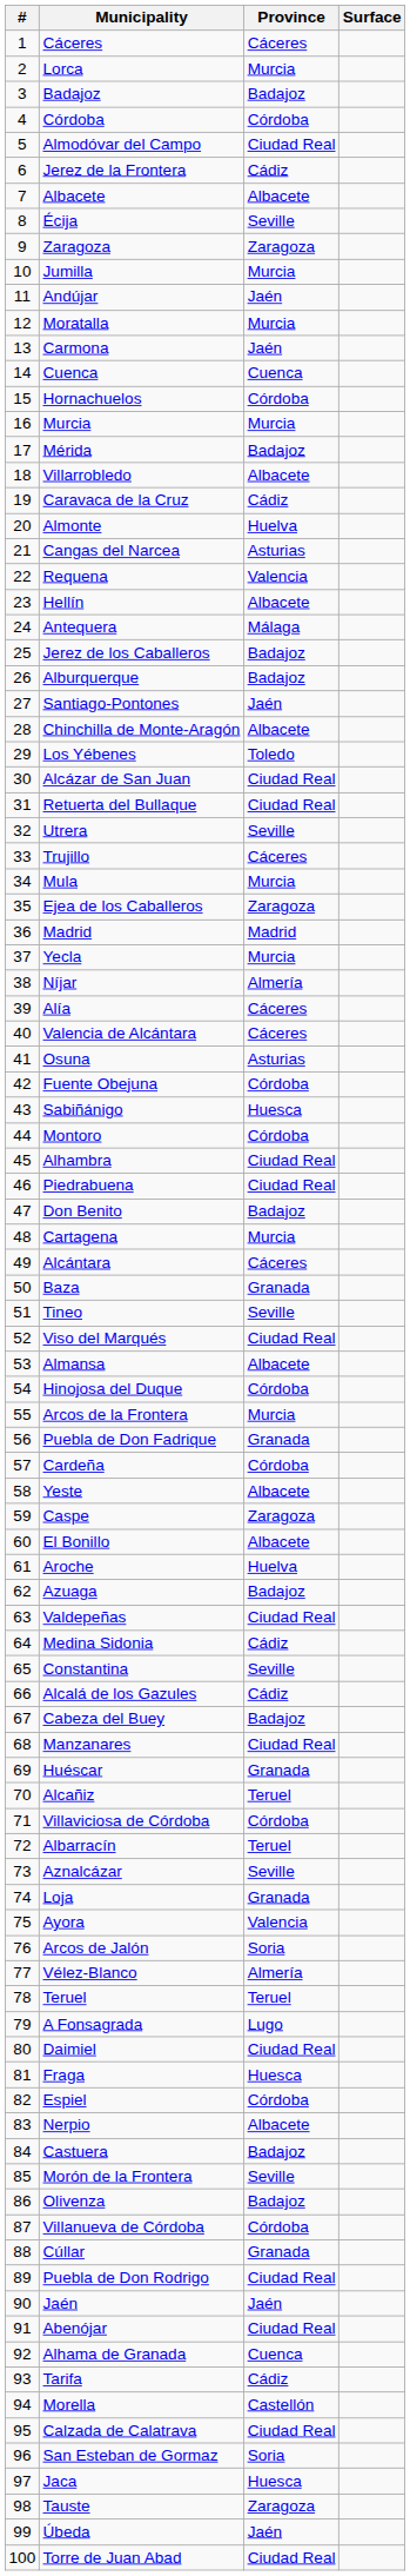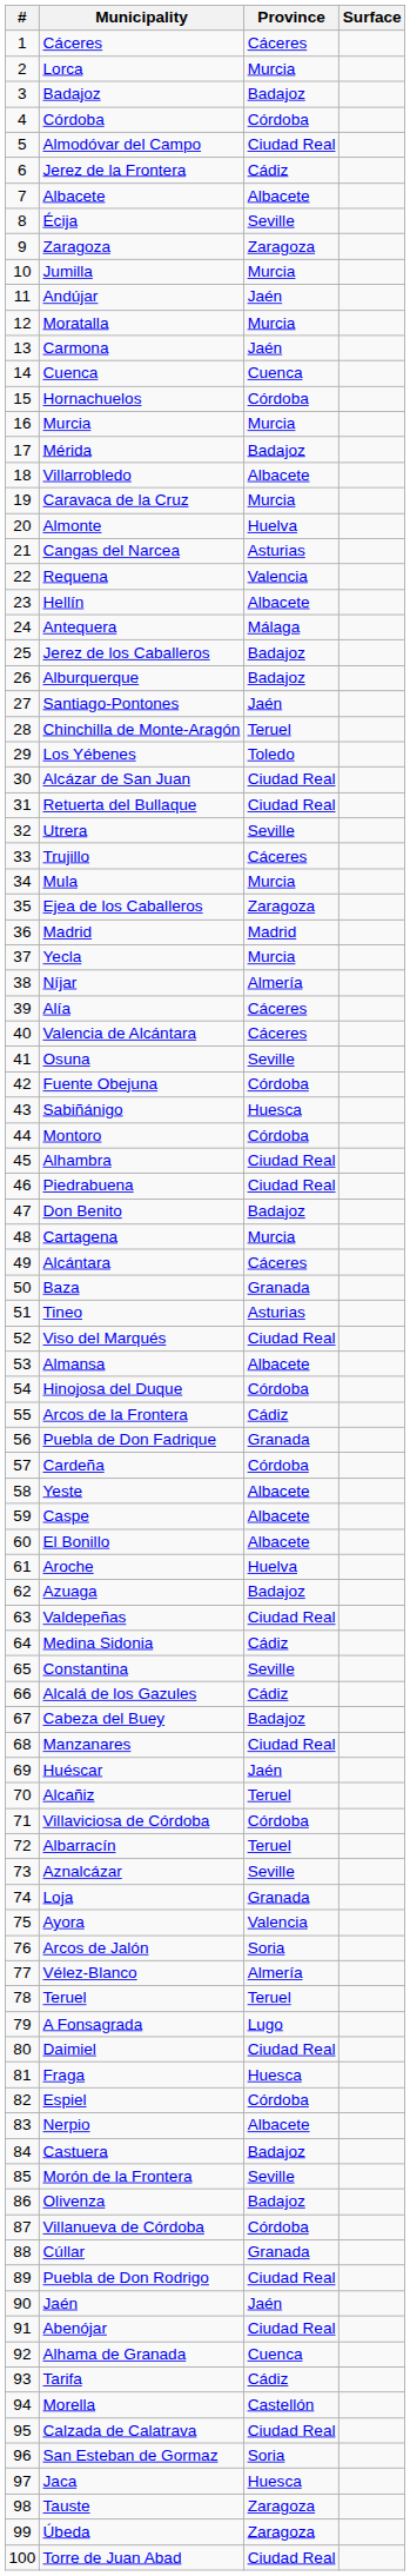 <table class="wikitable sortable">
 <tr>
 <th>#</th>
 <th>Municipality</th>
 <th>Province</th>
 <th>Surface<br></th>
 </tr>
 <tr>
 <td align = "center">1</td>
 <td><a href='#'>Cáceres</a></td>
 <td><a href='#'>Cáceres</a></td>
 <td align = "right"></td>
 </tr>
 <tr>
 <td align = "center">2</td>
 <td><a href='#'>Lorca</a></td>
 <td><a href='#'>Murcia</a></td>
 <td align = "right"></td>
 </tr>
 <tr>
 <td align = "center">3</td>
 <td><a href='#'>Badajoz</a></td>
 <td><a href='#'>Badajoz</a></td>
 <td align = "right"></td>
 </tr>
 <tr>
 <td align = "center">4</td>
 <td><a href='#'>Córdoba</a></td>
 <td><a href='#'>Córdoba</a></td>
 <td align = "right"></td>
 </tr>
 <tr>
 <td align = "center">5</td>
 <td><a href='#'>Almodóvar del Campo</a></td>
 <td><a href='#'>Ciudad Real</a></td>
 <td align = "right"></td>
 </tr>
 <tr>
 <td align = "center">6</td>
 <td><a href='#'>Jerez de la Frontera</a></td>
 <td><a href='#'>Cádiz</a></td>
 <td align = "right"></td>
 </tr>
 <tr>
 <td align = "center">7</td>
 <td><a href='#'>Albacete</a></td>
 <td><a href='#'>Albacete</a></td>
 <td align = "right"></td>
 </tr>
 <tr>
 <td align = "center">8</td>
 <td><a href='#'>Écija</a></td>
 <td><a href='#'>Seville</a></td>
 <td align = "right"></td>
 </tr>
 <tr>
 <td align = "center">9</td>
 <td><a href='#'>Zaragoza</a></td>
 <td><a href='#'>Zaragoza</a></td>
 <td align = "right"></td>
 </tr>
 <tr>
 <td align = "center">10</td>
 <td><a href='#'>Jumilla</a></td>
 <td><a href='#'>Murcia</a></td>
 <td align = "right"></td>
 </tr>
 <tr>
 <td align = "center">11</td>
 <td><a href='#'>Andújar</a></td>
 <td><a href='#'>Jaén</a></td>
 <td align = "right"></td>
 </tr>
 <tr>
 <td align = "center">12</td>
 <td><a href='#'>Moratalla</a></td>
 <td><a href='#'>Murcia</a></td>
 <td align = "right"></td>
 </tr>
 <tr>
 <td align = "center">13</td>
 <td><a href='#'>Carmona</a></td>
 <td><a href='#'>Jaén</a></td>
 <td align = "right"></td>
 </tr>
 <tr>
 <td align = "center">14</td>
 <td><a href='#'>Cuenca</a></td>
 <td><a href='#'>Cuenca</a></td>
 <td align = "right"></td>
 </tr>
 <tr>
 <td align = "center">15</td>
 <td><a href='#'>Hornachuelos</a></td>
 <td><a href='#'>Córdoba</a></td>
 <td align = "right"></td>
 </tr>
 <tr>
 <td align = "center">16</td>
 <td><a href='#'>Murcia</a></td>
 <td><a href='#'>Murcia</a></td>
 <td align = "right"></td>
 </tr>
 <tr>
 <td align = "center">17</td>
 <td><a href='#'>Mérida</a></td>
 <td><a href='#'>Badajoz</a></td>
 <td align = "right"></td>
 </tr>
 <tr>
 <td align = "center">18</td>
 <td><a href='#'>Villarrobledo</a></td>
 <td><a href='#'>Albacete</a></td>
 <td align = "right"></td>
 </tr>
 <tr>
 <td align = "center">19</td>
 <td><a href='#'>Caravaca de la Cruz</a></td>
-<td><a href='#'>Cádiz</a></td>
+<td><a href='#'>Murcia</a></td>
 <td align = "right"></td>
 </tr>
 <tr>
 <td align = "center">20</td>
 <td><a href='#'>Almonte</a></td>
 <td><a href='#'>Huelva</a></td>
 <td align = "right"></td>
 </tr>
 <tr>
 <td align = "center">21</td>
 <td><a href='#'>Cangas del Narcea</a></td>
 <td><a href='#'>Asturias</a></td>
 <td align = "right"></td>
 </tr>
 <tr>
 <td align = "center">22</td>
 <td><a href='#'>Requena</a></td>
 <td><a href='#'>Valencia</a></td>
 <td align = "right"></td>
 </tr>
 <tr>
 <td align = "center">23</td>
 <td><a href='#'>Hellín</a></td>
 <td><a href='#'>Albacete</a></td>
 <td align = "right"></td>
 </tr>
 <tr>
 <td align = "center">24</td>
 <td><a href='#'>Antequera</a></td>
 <td><a href='#'>Málaga</a></td>
 <td align = "right"></td>
 </tr>
 <tr>
 <td align = "center">25</td>
 <td><a href='#'>Jerez de los Caballeros</a></td>
 <td><a href='#'>Badajoz</a></td>
 <td align = "right"></td>
 </tr>
 <tr>
 <td align = "center">26</td>
 <td><a href='#'>Alburquerque</a></td>
 <td><a href='#'>Badajoz</a></td>
 <td align = "right"></td>
 </tr>
 <tr>
 <td align = "center">27</td>
 <td><a href='#'>Santiago-Pontones</a></td>
 <td><a href='#'>Jaén</a></td>
 <td align = "right"></td>
 </tr>
 <tr>
 <td align = "center">28</td>
 <td><a href='#'>Chinchilla de Monte-Aragón</a></td>
-<td><a href='#'>Albacete</a></td>
+<td><a href='#'>Teruel</a></td>
 <td align = "right"></td>
 </tr>
 <tr>
 <td align = "center">29</td>
 <td><a href='#'>Los Yébenes</a></td>
 <td><a href='#'>Toledo</a></td>
 <td align = "right"></td>
 </tr>
 <tr>
 <td align = "center">30</td>
 <td><a href='#'>Alcázar de San Juan</a></td>
 <td><a href='#'>Ciudad Real</a></td>
 <td align = "right"></td>
 </tr>
 <tr>
 <td align = "center">31</td>
 <td><a href='#'>Retuerta del Bullaque</a></td>
 <td><a href='#'>Ciudad Real</a></td>
 <td align = "right"></td>
 </tr>
 <tr>
 <td align = "center">32</td>
 <td><a href='#'>Utrera</a></td>
 <td><a href='#'>Seville</a></td>
 <td align = "right"></td>
 </tr>
 <tr>
 <td align = "center">33</td>
 <td><a href='#'>Trujillo</a></td>
 <td><a href='#'>Cáceres</a></td>
 <td align = "right"></td>
 </tr>
 <tr>
 <td align = "center">34</td>
 <td><a href='#'>Mula</a></td>
 <td><a href='#'>Murcia</a></td>
 <td align = "right"></td>
 </tr>
 <tr>
 <td align = "center">35</td>
 <td><a href='#'>Ejea de los Caballeros</a></td>
 <td><a href='#'>Zaragoza</a></td>
 <td align = "right"></td>
 </tr>
 <tr>
 <td align = "center">36</td>
 <td><a href='#'>Madrid</a></td>
 <td><a href='#'>Madrid</a></td>
 <td align = "right"></td>
 </tr>
 <tr>
 <td align = "center">37</td>
 <td><a href='#'>Yecla</a></td>
 <td><a href='#'>Murcia</a></td>
 <td align = "right"></td>
 </tr>
 <tr>
 <td align = "center">38</td>
 <td><a href='#'>Níjar</a></td>
 <td><a href='#'>Almería</a></td>
 <td align = "right"></td>
 </tr>
 <tr>
 <td align = "center">39</td>
 <td><a href='#'>Alía</a></td>
 <td><a href='#'>Cáceres</a></td>
 <td align = "right"></td>
 </tr>
 <tr>
 <td align = "center">40</td>
 <td><a href='#'>Valencia de Alcántara</a></td>
 <td><a href='#'>Cáceres</a></td>
 <td align = "right"></td>
 </tr>
 <tr>
 <td align = "center">41</td>
 <td><a href='#'>Osuna</a></td>
-<td><a href='#'>Asturias</a></td>
+<td><a href='#'>Seville</a></td>
 <td align = "right"></td>
 </tr>
 <tr>
 <td align = "center">42</td>
 <td><a href='#'>Fuente Obejuna</a></td>
 <td><a href='#'>Córdoba</a></td>
 <td align = "right"></td>
 </tr>
 <tr>
 <td align = "center">43</td>
 <td><a href='#'>Sabiñánigo</a></td>
 <td><a href='#'>Huesca</a></td>
 <td align = "right"></td>
 </tr>
 <tr>
 <td align = "center">44</td>
 <td><a href='#'>Montoro</a></td>
 <td><a href='#'>Córdoba</a></td>
 <td align = "right"></td>
 </tr>
 <tr>
 <td align = "center">45</td>
 <td><a href='#'>Alhambra</a></td>
 <td><a href='#'>Ciudad Real</a></td>
 <td align = "right"></td>
 </tr>
 <tr>
 <td align = "center">46</td>
 <td><a href='#'>Piedrabuena</a></td>
 <td><a href='#'>Ciudad Real</a></td>
 <td align = "right"></td>
 </tr>
 <tr>
 <td align = "center">47</td>
 <td><a href='#'>Don Benito</a></td>
 <td><a href='#'>Badajoz</a></td>
 <td align = "right"></td>
 </tr>
 <tr>
 <td align = "center">48</td>
 <td><a href='#'>Cartagena</a></td>
 <td><a href='#'>Murcia</a></td>
 <td align = "right"></td>
 </tr>
 <tr>
 <td align = "center">49</td>
 <td><a href='#'>Alcántara</a></td>
 <td><a href='#'>Cáceres</a></td>
 <td align = "right"></td>
 </tr>
 <tr>
 <td align = "center">50</td>
 <td><a href='#'>Baza</a></td>
 <td><a href='#'>Granada</a></td>
 <td align = "right"></td>
 </tr>
 <tr>
 <td align = "center">51</td>
 <td><a href='#'>Tineo</a></td>
-<td><a href='#'>Seville</a></td>
+<td><a href='#'>Asturias</a></td>
 <td align = "right"></td>
 </tr>
 <tr>
 <td align = "center">52</td>
 <td><a href='#'>Viso del Marqués</a></td>
 <td><a href='#'>Ciudad Real</a></td>
 <td align = "right"></td>
 </tr>
 <tr>
 <td align = "center">53</td>
 <td><a href='#'>Almansa</a></td>
 <td><a href='#'>Albacete</a></td>
 <td align = "right"></td>
 </tr>
 <tr>
 <td align = "center">54</td>
 <td><a href='#'>Hinojosa del Duque</a></td>
 <td><a href='#'>Córdoba</a></td>
 <td align = "right"></td>
 </tr>
 <tr>
 <td align = "center">55</td>
 <td><a href='#'>Arcos de la Frontera</a></td>
-<td><a href='#'>Murcia</a></td>
+<td><a href='#'>Cádiz</a></td>
 <td align = "right"></td>
 </tr>
 <tr>
 <td align = "center">56</td>
 <td><a href='#'>Puebla de Don Fadrique</a></td>
 <td><a href='#'>Granada</a></td>
 <td align = "right"></td>
 </tr>
 <tr>
 <td align = "center">57</td>
 <td><a href='#'>Cardeña</a></td>
 <td><a href='#'>Córdoba</a></td>
 <td align = "right"></td>
 </tr>
 <tr>
 <td align = "center">58</td>
 <td><a href='#'>Yeste</a></td>
 <td><a href='#'>Albacete</a></td>
 <td align = "right"></td>
 </tr>
 <tr>
 <td align = "center">59</td>
 <td><a href='#'>Caspe</a></td>
-<td><a href='#'>Zaragoza</a></td>
+<td><a href='#'>Albacete</a></td>
 <td align = "right"></td>
 </tr>
 <tr>
 <td align = "center">60</td>
 <td><a href='#'>El Bonillo</a></td>
 <td><a href='#'>Albacete</a></td>
 <td align = "right"></td>
 </tr>
 <tr>
 <td align = "center">61</td>
 <td><a href='#'>Aroche</a></td>
 <td><a href='#'>Huelva</a></td>
 <td align = "right"></td>
 </tr>
 <tr>
 <td align = "center">62</td>
 <td><a href='#'>Azuaga</a></td>
 <td><a href='#'>Badajoz</a></td>
 <td align = "right"></td>
 </tr>
 <tr>
 <td align = "center">63</td>
 <td><a href='#'>Valdepeñas</a></td>
 <td><a href='#'>Ciudad Real</a></td>
 <td align = "right"></td>
 </tr>
 <tr>
 <td align = "center">64</td>
 <td><a href='#'>Medina Sidonia</a></td>
 <td><a href='#'>Cádiz</a></td>
 <td align = "right"></td>
 </tr>
 <tr>
 <td align = "center">65</td>
 <td><a href='#'>Constantina</a></td>
 <td><a href='#'>Seville</a></td>
 <td align = "right"></td>
 </tr>
 <tr>
 <td align = "center">66</td>
 <td><a href='#'>Alcalá de los Gazules</a></td>
 <td><a href='#'>Cádiz</a></td>
 <td align = "right"></td>
 </tr>
 <tr>
 <td align = "center">67</td>
 <td><a href='#'>Cabeza del Buey</a></td>
 <td><a href='#'>Badajoz</a></td>
 <td align = "right"></td>
 </tr>
 <tr>
 <td align = "center">68</td>
 <td><a href='#'>Manzanares</a></td>
 <td><a href='#'>Ciudad Real</a></td>
 <td align = "right"></td>
 </tr>
 <tr>
 <td align = "center">69</td>
 <td><a href='#'>Huéscar</a></td>
-<td><a href='#'>Granada</a></td>
+<td><a href='#'>Jaén</a></td>
 <td align = "right"></td>
 </tr>
 <tr>
 <td align = "center">70</td>
 <td><a href='#'>Alcañiz</a></td>
 <td><a href='#'>Teruel</a></td>
 <td align = "right"></td>
 </tr>
 <tr>
 <td align = "center">71</td>
 <td><a href='#'>Villaviciosa de Córdoba</a></td>
 <td><a href='#'>Córdoba</a></td>
 <td align = "right"></td>
 </tr>
 <tr>
 <td align = "center">72</td>
 <td><a href='#'>Albarracín</a></td>
 <td><a href='#'>Teruel</a></td>
 <td align = "right"></td>
 </tr>
 <tr>
 <td align = "center">73</td>
 <td><a href='#'>Aznalcázar</a></td>
 <td><a href='#'>Seville</a></td>
 <td align = "right"></td>
 </tr>
 <tr>
 <td align = "center">74</td>
 <td><a href='#'>Loja</a></td>
 <td><a href='#'>Granada</a></td>
 <td align = "right"></td>
 </tr>
 <tr>
 <td align = "center">75</td>
 <td><a href='#'>Ayora</a></td>
 <td><a href='#'>Valencia</a></td>
 <td align = "right"></td>
 </tr>
 <tr>
 <td align = "center">76</td>
 <td><a href='#'>Arcos de Jalón</a></td>
 <td><a href='#'>Soria</a></td>
 <td align = "right"></td>
 </tr>
 <tr>
 <td align = "center">77</td>
 <td><a href='#'>Vélez-Blanco</a></td>
 <td><a href='#'>Almería</a></td>
 <td align = "right"></td>
 </tr>
 <tr>
 <td align = "center">78</td>
 <td><a href='#'>Teruel</a></td>
 <td><a href='#'>Teruel</a></td>
 <td align = "right"></td>
 </tr>
 <tr>
 <td align = "center">79</td>
 <td><a href='#'>A Fonsagrada</a></td>
 <td><a href='#'>Lugo</a></td>
 <td align = "right"></td>
 </tr>
 <tr>
 <td align = "center">80</td>
 <td><a href='#'>Daimiel</a></td>
 <td><a href='#'>Ciudad Real</a></td>
 <td align = "right"></td>
 </tr>
 <tr>
 <td align = "center">81</td>
 <td><a href='#'>Fraga</a></td>
 <td><a href='#'>Huesca</a></td>
 <td align = "right"></td>
 </tr>
 <tr>
 <td align = "center">82</td>
 <td><a href='#'>Espiel</a></td>
 <td><a href='#'>Córdoba</a></td>
 <td align = "right"></td>
 </tr>
 <tr>
 <td align = "center">83</td>
 <td><a href='#'>Nerpio</a></td>
 <td><a href='#'>Albacete</a></td>
 <td align = "right"></td>
 </tr>
 <tr>
 <td align = "center">84</td>
 <td><a href='#'>Castuera</a></td>
 <td><a href='#'>Badajoz</a></td>
 <td align = "right"></td>
 </tr>
 <tr>
 <td align = "center">85</td>
 <td><a href='#'>Morón de la Frontera</a></td>
 <td><a href='#'>Seville</a></td>
 <td align = "right"></td>
 </tr>
 <tr>
 <td align = "center">86</td>
 <td><a href='#'>Olivenza</a></td>
 <td><a href='#'>Badajoz</a></td>
 <td align = "right"></td>
 </tr>
 <tr>
 <td align = "center">87</td>
 <td><a href='#'>Villanueva de Córdoba</a></td>
 <td><a href='#'>Córdoba</a></td>
 <td align = "right"></td>
 </tr>
 <tr>
 <td align = "center">88</td>
 <td><a href='#'>Cúllar</a></td>
 <td><a href='#'>Granada</a></td>
 <td align = "right"></td>
 </tr>
 <tr>
 <td align = "center">89</td>
 <td><a href='#'>Puebla de Don Rodrigo</a></td>
 <td><a href='#'>Ciudad Real</a></td>
 <td align = "right"></td>
 </tr>
 <tr>
 <td align = "center">90</td>
 <td><a href='#'>Jaén</a></td>
 <td><a href='#'>Jaén</a></td>
 <td align = "right"></td>
 </tr>
 <tr>
 <td align = "center">91</td>
 <td><a href='#'>Abenójar</a></td>
 <td><a href='#'>Ciudad Real</a></td>
 <td align = "right"></td>
 </tr>
 <tr>
 <td align = "center">92</td>
 <td><a href='#'>Alhama de Granada</a></td>
 <td><a href='#'>Cuenca</a></td>
 <td align = "right"></td>
 </tr>
 <tr>
 <td align = "center">93</td>
 <td><a href='#'>Tarifa</a></td>
 <td><a href='#'>Cádiz</a></td>
 <td align = "right"></td>
 </tr>
 <tr>
 <td align = "center">94</td>
 <td><a href='#'>Morella</a></td>
 <td><a href='#'>Castellón</a></td>
 <td align = "right"></td>
 </tr>
 <tr>
 <td align = "center">95</td>
 <td><a href='#'>Calzada de Calatrava</a></td>
 <td><a href='#'>Ciudad Real</a></td>
 <td align = "right"></td>
 </tr>
 <tr>
 <td align = "center">96</td>
 <td><a href='#'>San Esteban de Gormaz</a></td>
 <td><a href='#'>Soria</a></td>
 <td align = "right"></td>
 </tr>
 <tr>
 <td align = "center">97</td>
 <td><a href='#'>Jaca</a></td>
 <td><a href='#'>Huesca</a></td>
 <td align = "right"></td>
 </tr>
 <tr>
 <td align = "center">98</td>
 <td><a href='#'>Tauste</a></td>
 <td><a href='#'>Zaragoza</a></td>
 <td align = "right"></td>
 </tr>
 <tr>
 <td align = "center">99</td>
 <td><a href='#'>Úbeda</a></td>
-<td><a href='#'>Jaén</a></td>
+<td><a href='#'>Zaragoza</a></td>
 <td align = "right"></td>
 </tr>
 <tr>
 <td align = "center">100</td>
 <td><a href='#'>Torre de Juan Abad</a></td>
 <td><a href='#'>Ciudad Real</a></td>
 <td align = "right"></td>
 </tr>
 </table>
